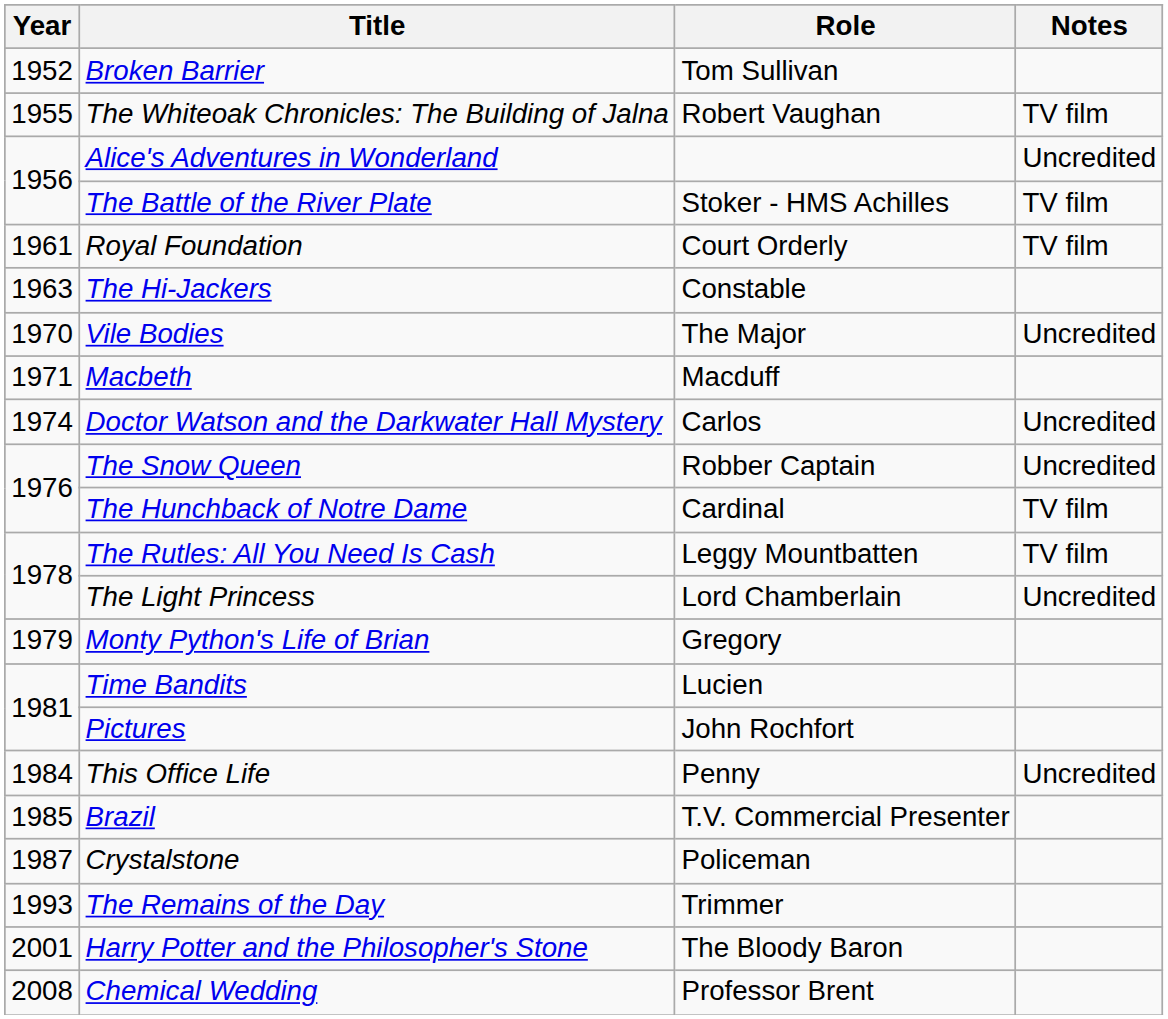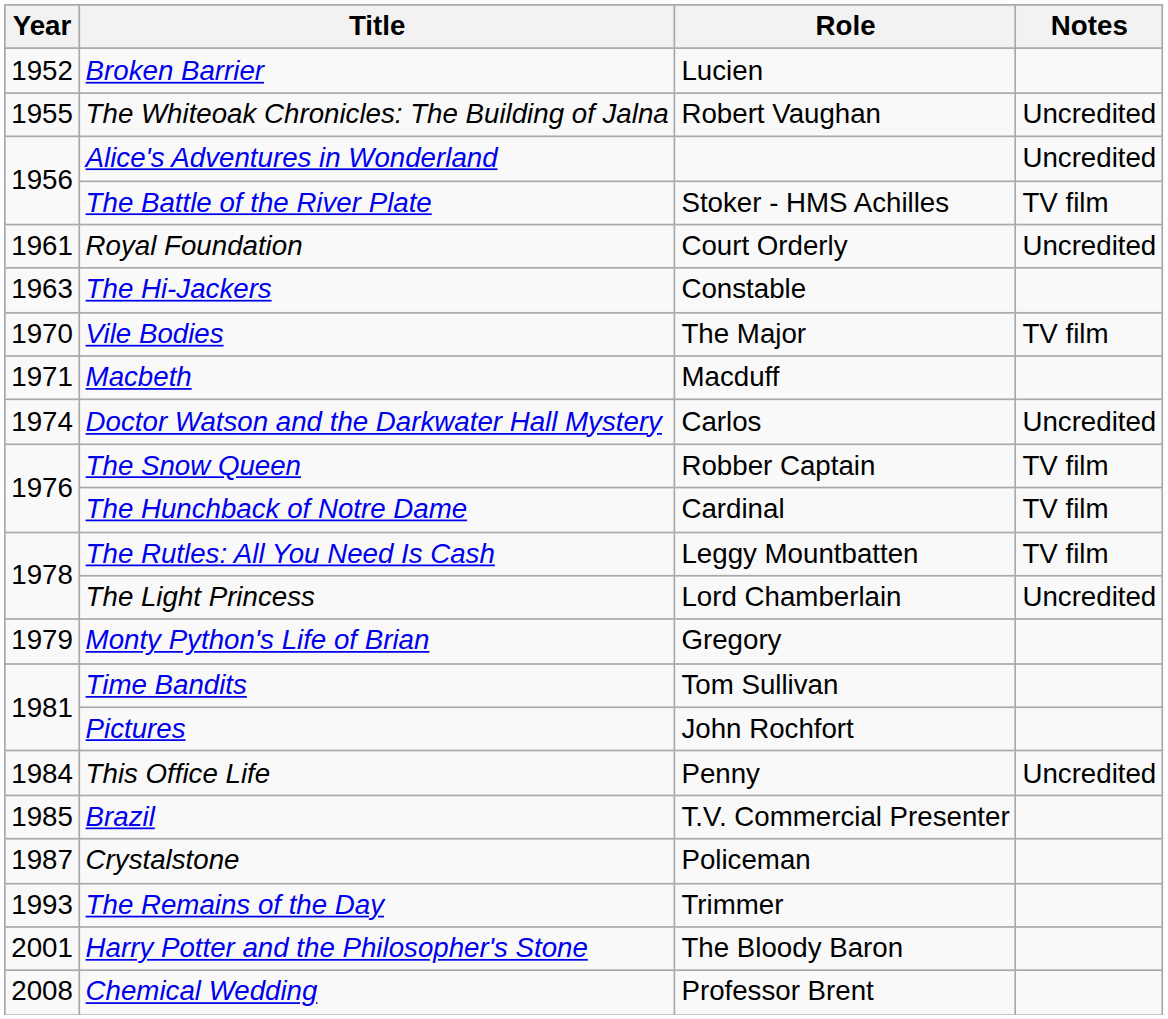 <table class="wikitable">
 <tr>
 <th>Year</th>
 <th>Title</th>
 <th>Role</th>
 <th>Notes</th>
 </tr>
 <tr>
 <td>1952</td>
 <td><em><a href='#'>Broken Barrier</a></em></td>
-<td>Tom Sullivan</td>
+<td>Lucien</td>
 <td></td>
 </tr>
 <tr>
 <td>1955</td>
 <td><em>The Whiteoak Chronicles: The Building of Jalna</em></td>
 <td>Robert Vaughan</td>
-<td>TV film</td>
+<td>Uncredited</td>
 </tr>
 <tr>
 <td rowspan="2">1956</td>
 <td><em><a href='#'>Alice's Adventures in Wonderland</a></em></td>
 <td></td>
 <td>Uncredited</td>
 </tr>
 <tr>
 <td><em><a href='#'>The Battle of the River Plate</a></em></td>
 <td>Stoker - HMS Achilles</td>
 <td>TV film</td>
 </tr>
 <tr>
 <td>1961</td>
 <td><em>Royal Foundation</em></td>
 <td>Court Orderly</td>
-<td>TV film</td>
+<td>Uncredited</td>
 </tr>
 <tr>
 <td>1963</td>
 <td><em><a href='#'>The Hi-Jackers</a></em></td>
 <td>Constable</td>
 <td></td>
 </tr>
 <tr>
 <td>1970</td>
 <td><em><a href='#'>Vile Bodies</a></em></td>
 <td>The Major</td>
-<td>Uncredited</td>
+<td>TV film</td>
 </tr>
 <tr>
 <td>1971</td>
 <td><em><a href='#'>Macbeth</a></em></td>
 <td>Macduff</td>
 <td></td>
 </tr>
 <tr>
 <td>1974</td>
 <td><em><a href='#'>Doctor Watson and the Darkwater Hall Mystery</a></em></td>
 <td>Carlos</td>
 <td>Uncredited</td>
 </tr>
 <tr>
 <td rowspan="2">1976</td>
 <td><em><a href='#'>The Snow Queen</a></em></td>
 <td>Robber Captain</td>
-<td>Uncredited</td>
+<td>TV film</td>
 </tr>
 <tr>
 <td><em><a href='#'>The Hunchback of Notre Dame</a></em></td>
 <td>Cardinal</td>
 <td>TV film</td>
 </tr>
 <tr>
 <td rowspan="2">1978</td>
 <td><em><a href='#'>The Rutles: All You Need Is Cash</a></em></td>
 <td>Leggy Mountbatten</td>
 <td>TV film</td>
 </tr>
 <tr>
 <td><em>The Light Princess</em></td>
 <td>Lord Chamberlain</td>
 <td>Uncredited</td>
 </tr>
 <tr>
 <td>1979</td>
 <td><em><a href='#'>Monty Python's Life of Brian</a></em></td>
 <td>Gregory</td>
 <td></td>
 </tr>
 <tr>
 <td rowspan="2">1981</td>
 <td><em><a href='#'>Time Bandits</a></em></td>
-<td>Lucien</td>
+<td>Tom Sullivan</td>
 <td></td>
 </tr>
 <tr>
 <td><em><a href='#'>Pictures</a></em></td>
 <td>John Rochfort</td>
 <td></td>
 </tr>
 <tr>
 <td>1984</td>
 <td><em>This Office Life</em></td>
 <td>Penny</td>
 <td>Uncredited</td>
 </tr>
 <tr>
 <td>1985</td>
 <td><em><a href='#'>Brazil</a></em></td>
 <td>T.V. Commercial Presenter</td>
 <td></td>
 </tr>
 <tr>
 <td>1987</td>
 <td><em>Crystalstone</em></td>
 <td>Policeman</td>
 <td></td>
 </tr>
 <tr>
 <td>1993</td>
 <td><em><a href='#'>The Remains of the Day</a></em></td>
 <td>Trimmer</td>
 <td></td>
 </tr>
 <tr>
 <td>2001</td>
 <td><em><a href='#'>Harry Potter and the Philosopher's Stone</a></em></td>
 <td>The Bloody Baron</td>
 <td></td>
 </tr>
 <tr>
 <td>2008</td>
 <td><em><a href='#'>Chemical Wedding</a></em></td>
 <td>Professor Brent</td>
 <td></td>
 </tr>
 </table>
